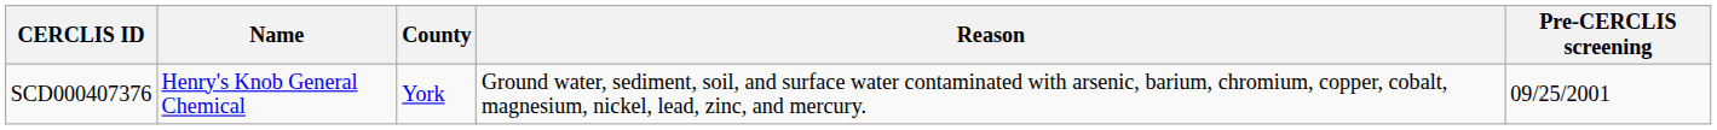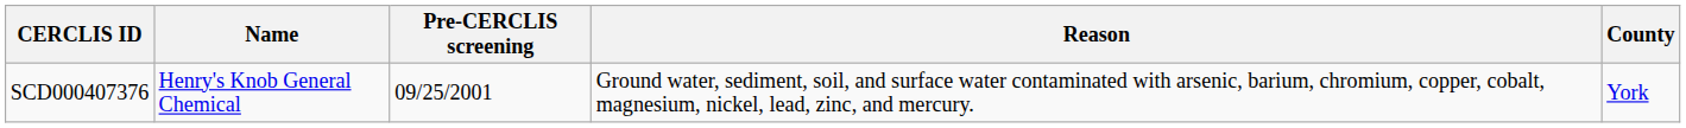 <table class="wikitable sortable" border="1">
 <tr>
 <th>CERCLIS ID</th>
 <th>Name</th>
+<th>Pre-CERCLIS screening</th>
+<th>Reason</th>
 <th>County</th>
-<th>Reason</th>
-<th>Pre-CERCLIS screening</th>
 </tr>
 <tr>
 <td>SCD000407376</td>
 <td><a href='#'>Henry's Knob General Chemical</a></td>
+<td>09/25/2001</td>
+<td>Ground water, sediment, soil, and surface water contaminated with arsenic, barium, chromium, copper, cobalt, magnesium, nickel, lead, zinc, and mercury.</td>
 <td><a href='#'>York</a></td>
-<td>Ground water, sediment, soil, and surface water contaminated with arsenic, barium, chromium, copper, cobalt, magnesium, nickel, lead, zinc, and mercury.</td>
-<td>09/25/2001</td>
 </tr>
 </table>
